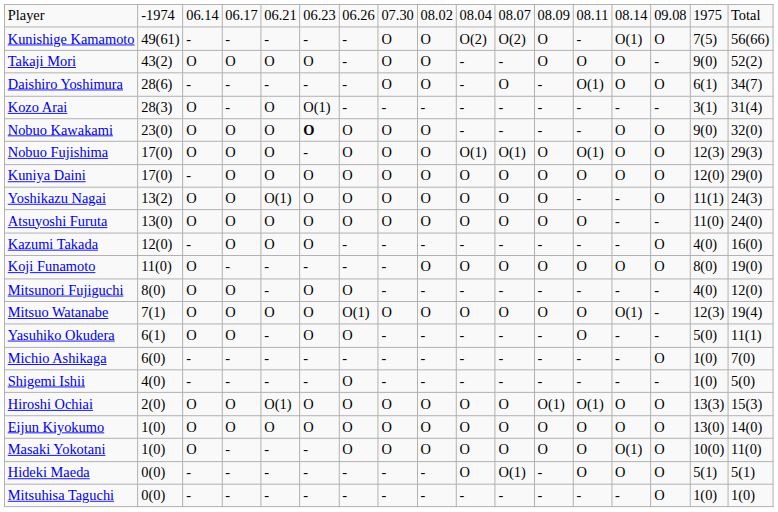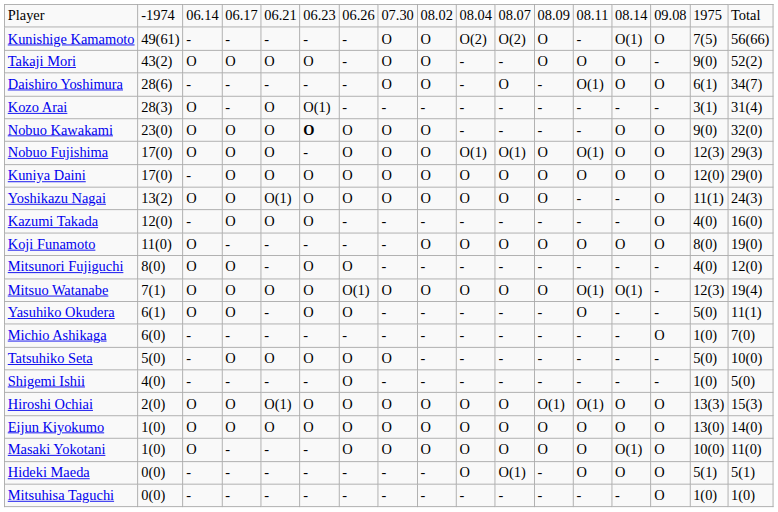 <table class="wikitable" style="text-align:left;">
 <tr>
 <td>Player</td>
 <td>-1974</td>
 <td>06.14</td>
 <td>06.17</td>
 <td>06.21</td>
 <td>06.23</td>
 <td>06.26</td>
 <td>07.30</td>
 <td>08.02</td>
 <td>08.04</td>
 <td>08.07</td>
 <td>08.09</td>
 <td>08.11</td>
 <td>08.14</td>
 <td>09.08</td>
 <td>1975</td>
 <td>Total</td>
 </tr>
 <tr>
 <td><a href='#'>Kunishige Kamamoto</a></td>
 <td>49(61)</td>
 <td>-</td>
 <td>-</td>
 <td>-</td>
 <td>-</td>
 <td>-</td>
 <td>O</td>
 <td>O</td>
 <td>O(2)</td>
 <td>O(2)</td>
 <td>O</td>
 <td>-</td>
 <td>O(1)</td>
 <td>O</td>
 <td>7(5)</td>
 <td>56(66)</td>
 </tr>
 <tr>
 <td><a href='#'>Takaji Mori</a></td>
 <td>43(2)</td>
 <td>O</td>
 <td>O</td>
 <td>O</td>
 <td>O</td>
 <td>-</td>
 <td>O</td>
 <td>O</td>
 <td>-</td>
 <td>-</td>
 <td>O</td>
 <td>O</td>
 <td>O</td>
 <td>-</td>
 <td>9(0)</td>
 <td>52(2)</td>
 </tr>
 <tr>
 <td><a href='#'>Daishiro Yoshimura</a></td>
 <td>28(6)</td>
 <td>-</td>
 <td>-</td>
 <td>-</td>
 <td>-</td>
 <td>-</td>
 <td>O</td>
 <td>O</td>
 <td>-</td>
 <td>O</td>
 <td>-</td>
 <td>O(1)</td>
 <td>O</td>
 <td>O</td>
 <td>6(1)</td>
 <td>34(7)</td>
 </tr>
 <tr>
 <td><a href='#'>Kozo Arai</a></td>
 <td>28(3)</td>
 <td>O</td>
 <td>-</td>
 <td>O</td>
 <td>O(1)</td>
 <td>-</td>
 <td>-</td>
 <td>-</td>
 <td>-</td>
 <td>-</td>
 <td>-</td>
 <td>-</td>
 <td>-</td>
 <td>-</td>
 <td>3(1)</td>
 <td>31(4)</td>
 </tr>
 <tr>
 <td><a href='#'>Nobuo Kawakami</a></td>
 <td>23(0)</td>
 <td>O</td>
 <td>O</td>
 <td>O</td>
 <td><strong>O</strong></td>
 <td>O</td>
 <td>O</td>
 <td>O</td>
 <td>-</td>
 <td>-</td>
 <td>-</td>
 <td>-</td>
 <td>O</td>
 <td>O</td>
 <td>9(0)</td>
 <td>32(0)</td>
 </tr>
 <tr>
 <td><a href='#'>Nobuo Fujishima</a></td>
 <td>17(0)</td>
 <td>O</td>
 <td>O</td>
 <td>O</td>
 <td>-</td>
 <td>O</td>
 <td>O</td>
 <td>O</td>
 <td>O(1)</td>
 <td>O(1)</td>
 <td>O</td>
 <td>O(1)</td>
 <td>O</td>
 <td>O</td>
 <td>12(3)</td>
 <td>29(3)</td>
 </tr>
 <tr>
 <td><a href='#'>Kuniya Daini</a></td>
 <td>17(0)</td>
 <td>-</td>
 <td>O</td>
 <td>O</td>
 <td>O</td>
 <td>O</td>
 <td>O</td>
 <td>O</td>
 <td>O</td>
 <td>O</td>
 <td>O</td>
 <td>O</td>
 <td>O</td>
 <td>O</td>
 <td>12(0)</td>
 <td>29(0)</td>
 </tr>
 <tr>
 <td><a href='#'>Yoshikazu Nagai</a></td>
 <td>13(2)</td>
 <td>O</td>
 <td>O</td>
 <td>O(1)</td>
 <td>O</td>
 <td>O</td>
 <td>O</td>
 <td>O</td>
 <td>O</td>
 <td>O</td>
 <td>O</td>
 <td>-</td>
 <td>-</td>
 <td>O</td>
 <td>11(1)</td>
 <td>24(3)</td>
 </tr>
 <tr>
-<td><a href='#'>Atsuyoshi Furuta</a></td>
-<td>13(0)</td>
-<td>O</td>
-<td>O</td>
-<td>O</td>
-<td>O</td>
-<td>O</td>
-<td>O</td>
-<td>O</td>
-<td>O</td>
-<td>O</td>
-<td>O</td>
-<td>O</td>
-<td>-</td>
-<td>-</td>
-<td>11(0)</td>
-<td>24(0)</td>
-</tr>
-<tr>
 <td><a href='#'>Kazumi Takada</a></td>
 <td>12(0)</td>
 <td>-</td>
 <td>O</td>
 <td>O</td>
 <td>O</td>
 <td>-</td>
 <td>-</td>
 <td>-</td>
 <td>-</td>
 <td>-</td>
 <td>-</td>
 <td>-</td>
 <td>-</td>
 <td>O</td>
 <td>4(0)</td>
 <td>16(0)</td>
 </tr>
 <tr>
 <td><a href='#'>Koji Funamoto</a></td>
 <td>11(0)</td>
 <td>O</td>
 <td>-</td>
 <td>-</td>
 <td>-</td>
 <td>-</td>
 <td>-</td>
 <td>O</td>
 <td>O</td>
 <td>O</td>
 <td>O</td>
 <td>O</td>
 <td>O</td>
 <td>O</td>
 <td>8(0)</td>
 <td>19(0)</td>
 </tr>
 <tr>
 <td><a href='#'>Mitsunori Fujiguchi</a></td>
 <td>8(0)</td>
 <td>O</td>
 <td>O</td>
 <td>-</td>
 <td>O</td>
 <td>O</td>
 <td>-</td>
 <td>-</td>
 <td>-</td>
 <td>-</td>
 <td>-</td>
 <td>-</td>
 <td>-</td>
 <td>-</td>
 <td>4(0)</td>
 <td>12(0)</td>
 </tr>
 <tr>
 <td><a href='#'>Mitsuo Watanabe</a></td>
 <td>7(1)</td>
 <td>O</td>
 <td>O</td>
 <td>O</td>
 <td>O</td>
 <td>O(1)</td>
 <td>O</td>
 <td>O</td>
 <td>O</td>
 <td>O</td>
 <td>O</td>
-<td>O</td>
+<td>O(1)</td>
 <td>O(1)</td>
 <td>-</td>
 <td>12(3)</td>
 <td>19(4)</td>
 </tr>
 <tr>
 <td><a href='#'>Yasuhiko Okudera</a></td>
 <td>6(1)</td>
 <td>O</td>
 <td>O</td>
 <td>-</td>
 <td>O</td>
 <td>O</td>
 <td>-</td>
 <td>-</td>
 <td>-</td>
 <td>-</td>
 <td>-</td>
 <td>O</td>
 <td>-</td>
 <td>-</td>
 <td>5(0)</td>
 <td>11(1)</td>
 </tr>
 <tr>
 <td><a href='#'>Michio Ashikaga</a></td>
 <td>6(0)</td>
 <td>-</td>
 <td>-</td>
 <td>-</td>
 <td>-</td>
 <td>-</td>
 <td>-</td>
 <td>-</td>
 <td>-</td>
 <td>-</td>
 <td>-</td>
 <td>-</td>
 <td>-</td>
 <td>O</td>
 <td>1(0)</td>
 <td>7(0)</td>
+</tr>
+<tr>
+<td><a href='#'>Tatsuhiko Seta</a></td>
+<td>5(0)</td>
+<td>-</td>
+<td>O</td>
+<td>O</td>
+<td>O</td>
+<td>O</td>
+<td>O</td>
+<td>-</td>
+<td>-</td>
+<td>-</td>
+<td>-</td>
+<td>-</td>
+<td>-</td>
+<td>-</td>
+<td>5(0)</td>
+<td>10(0)</td>
 </tr>
 <tr>
 <td><a href='#'>Shigemi Ishii</a></td>
 <td>4(0)</td>
 <td>-</td>
 <td>-</td>
 <td>-</td>
 <td>-</td>
 <td>O</td>
 <td>-</td>
 <td>-</td>
 <td>-</td>
 <td>-</td>
 <td>-</td>
 <td>-</td>
 <td>-</td>
 <td>-</td>
 <td>1(0)</td>
 <td>5(0)</td>
 </tr>
 <tr>
 <td><a href='#'>Hiroshi Ochiai</a></td>
 <td>2(0)</td>
 <td>O</td>
 <td>O</td>
 <td>O(1)</td>
 <td>O</td>
 <td>O</td>
 <td>O</td>
 <td>O</td>
 <td>O</td>
 <td>O</td>
 <td>O(1)</td>
 <td>O(1)</td>
 <td>O</td>
 <td>O</td>
 <td>13(3)</td>
 <td>15(3)</td>
 </tr>
 <tr>
 <td><a href='#'>Eijun Kiyokumo</a></td>
 <td>1(0)</td>
 <td>O</td>
 <td>O</td>
 <td>O</td>
 <td>O</td>
 <td>O</td>
 <td>O</td>
 <td>O</td>
 <td>O</td>
 <td>O</td>
 <td>O</td>
 <td>O</td>
 <td>O</td>
 <td>O</td>
 <td>13(0)</td>
 <td>14(0)</td>
 </tr>
 <tr>
 <td><a href='#'>Masaki Yokotani</a></td>
 <td>1(0)</td>
 <td>O</td>
 <td>-</td>
 <td>-</td>
 <td>-</td>
 <td>O</td>
 <td>O</td>
 <td>O</td>
 <td>O</td>
 <td>O</td>
 <td>O</td>
 <td>O</td>
 <td>O(1)</td>
 <td>O</td>
 <td>10(0)</td>
 <td>11(0)</td>
 </tr>
 <tr>
 <td><a href='#'>Hideki Maeda</a></td>
 <td>0(0)</td>
 <td>-</td>
 <td>-</td>
 <td>-</td>
 <td>-</td>
 <td>-</td>
 <td>-</td>
 <td>-</td>
 <td>O</td>
 <td>O(1)</td>
 <td>-</td>
 <td>O</td>
 <td>O</td>
 <td>O</td>
 <td>5(1)</td>
 <td>5(1)</td>
 </tr>
 <tr>
 <td><a href='#'>Mitsuhisa Taguchi</a></td>
 <td>0(0)</td>
 <td>-</td>
 <td>-</td>
 <td>-</td>
 <td>-</td>
 <td>-</td>
 <td>-</td>
 <td>-</td>
 <td>-</td>
 <td>-</td>
 <td>-</td>
 <td>-</td>
 <td>-</td>
 <td>O</td>
 <td>1(0)</td>
 <td>1(0)</td>
 </tr>
 </table>
